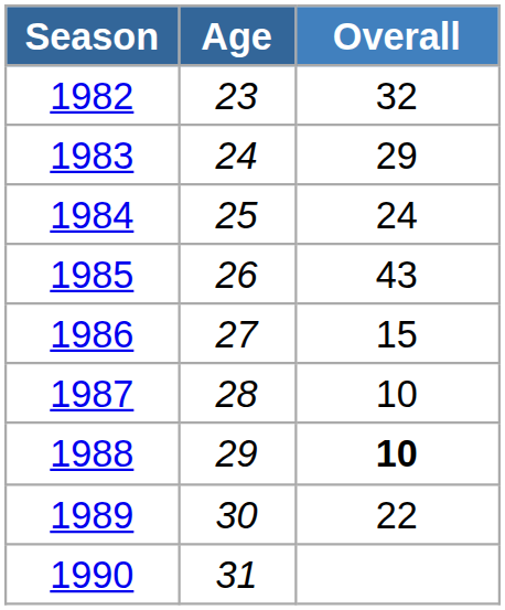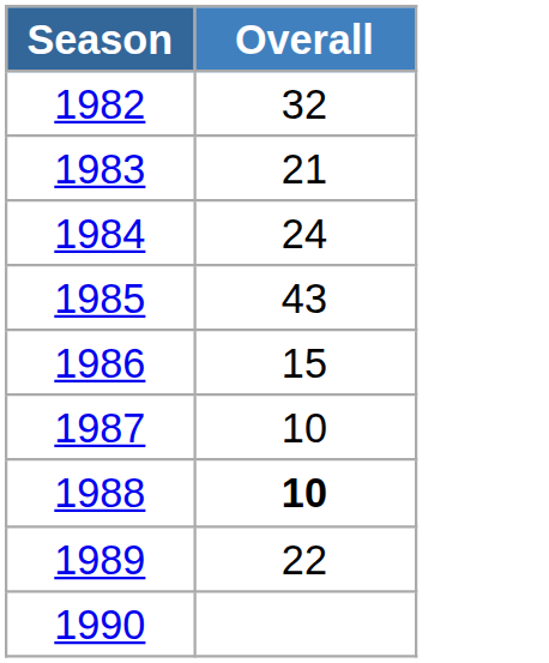 <table class="wikitable" style="font-size:95%; text-align:center; border:grey solid 1px; border-collapse:collapse; background:#ffffff;">
 <tr>
 <th style="background-color:#369; color:white; width:60px;"> Season </th>
-<th style="background-color:#369; color:white; width:40px;"> Age </th>
 <th style="background-color:#4180be; color:white; width:75px;">Overall</th>
 </tr>
 <tr>
 <td><a href='#'>1982</a></td>
-<td><em>23</em></td>
 <td>32</td>
 </tr>
 <tr>
 <td><a href='#'>1983</a></td>
-<td><em>24</em></td>
-<td>29</td>
+<td>21</td>
 </tr>
 <tr>
 <td><a href='#'>1984</a></td>
-<td><em>25</em></td>
 <td>24</td>
 </tr>
 <tr>
 <td><a href='#'>1985</a></td>
-<td><em>26</em></td>
 <td>43</td>
 </tr>
 <tr>
 <td><a href='#'>1986</a></td>
-<td><em>27</em></td>
 <td>15</td>
 </tr>
 <tr>
 <td><a href='#'>1987</a></td>
-<td><em>28</em></td>
 <td>10</td>
 </tr>
 <tr>
 <td><a href='#'>1988</a></td>
-<td><em>29</em></td>
 <td><strong>10</strong></td>
 </tr>
 <tr>
 <td><a href='#'>1989</a></td>
-<td><em>30</em></td>
 <td>22</td>
 </tr>
 <tr>
 <td><a href='#'>1990</a></td>
-<td><em>31</em></td>
 <td></td>
 </tr>
 </table>
